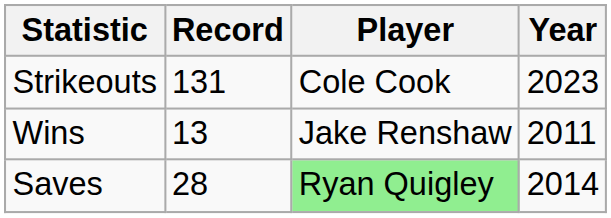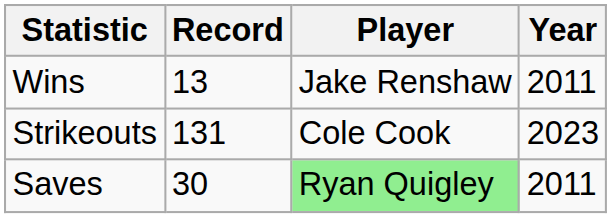 <table class="wikitable">
 <tr>
 <th>Statistic</th>
 <th>Record</th>
 <th>Player</th>
 <th>Year</th>
 </tr>
 <tr>
+<td>Wins</td>
+<td>13</td>
+<td>Jake Renshaw</td>
+<td>2011</td>
+</tr>
+<tr>
 <td>Strikeouts</td>
 <td>131</td>
 <td>Cole Cook</td>
 <td>2023</td>
 </tr>
 <tr>
-<td>Wins</td>
-<td>13</td>
-<td>Jake Renshaw</td>
+<td>Saves</td>
+<td>30</td>
+<td style="background: lightgreen;">Ryan Quigley</td>
 <td>2011</td>
 </tr>
-<tr>
-<td>Saves</td>
-<td>28</td>
-<td style="background: lightgreen;">Ryan Quigley</td>
-<td>2014</td>
-</tr>
 </table>
